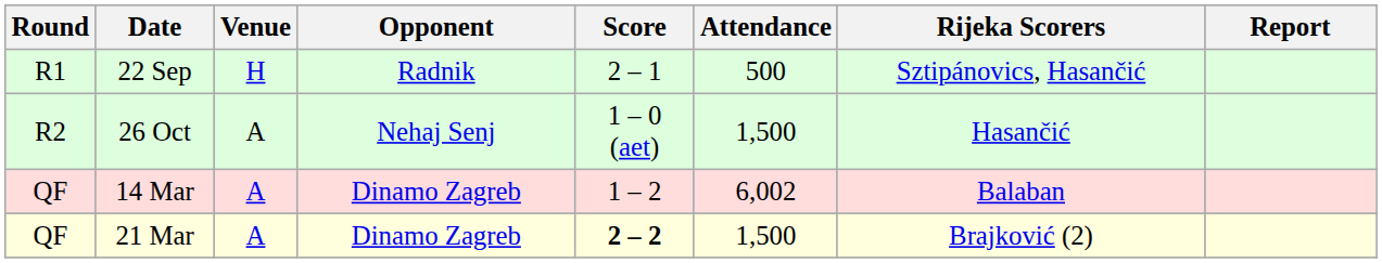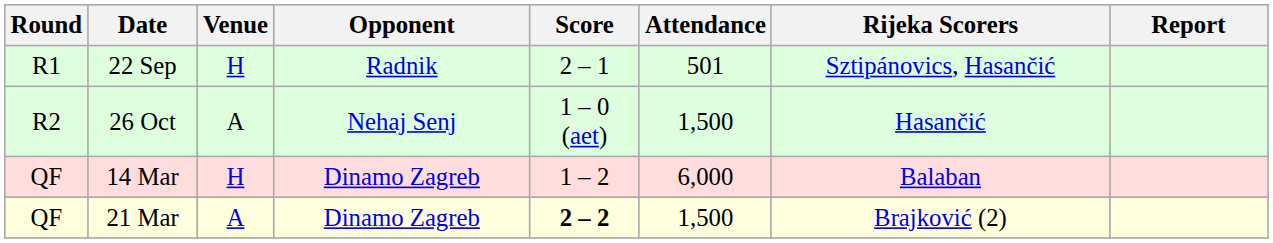 <table class="wikitable sortable" style="text-align: center; font-size:95%;">
 <tr>
 <th width="30">Round</th>
 <th width="60">Date</th>
 <th width="20">Venue</th>
 <th width="150">Opponent</th>
 <th width="60">Score</th>
 <th width="40">Attendance</th>
 <th width="200">Rijeka Scorers</th>
 <th width="90" class="unsortable">Report</th>
 </tr>
 <tr bgcolor="#ddffdd">
 <td>R1</td>
 <td>22 Sep</td>
 <td><a href='#'>H</a></td>
 <td><a href='#'>Radnik</a></td>
 <td>2 – 1</td>
-<td>500</td>
+<td>501</td>
 <td><a href='#'>Sztipánovics</a>, <a href='#'>Hasančić</a></td>
 <td></td>
 </tr>
 <tr bgcolor="#ddffdd">
 <td>R2</td>
 <td>26 Oct</td>
 <td>A</td>
 <td><a href='#'>Nehaj Senj</a></td>
 <td>1 – 0 (<a href='#'>aet</a>)</td>
 <td>1,500</td>
 <td><a href='#'>Hasančić</a></td>
 <td></td>
 </tr>
 <tr bgcolor="#ffdddd">
 <td>QF</td>
 <td>14 Mar</td>
-<td><a href='#'>A</a></td>
+<td><a href='#'>H</a></td>
 <td><a href='#'>Dinamo Zagreb</a></td>
 <td>1 – 2</td>
-<td>6,002</td>
+<td>6,000</td>
 <td><a href='#'>Balaban</a></td>
 <td></td>
 </tr>
 <tr bgcolor="#ffffdd">
 <td>QF</td>
 <td>21 Mar</td>
 <td><a href='#'>A</a></td>
 <td><a href='#'>Dinamo Zagreb</a></td>
 <td><strong>2 – 2</strong></td>
 <td>1,500</td>
 <td><a href='#'>Brajković</a> (2)</td>
 <td></td>
 </tr>
 </table>
